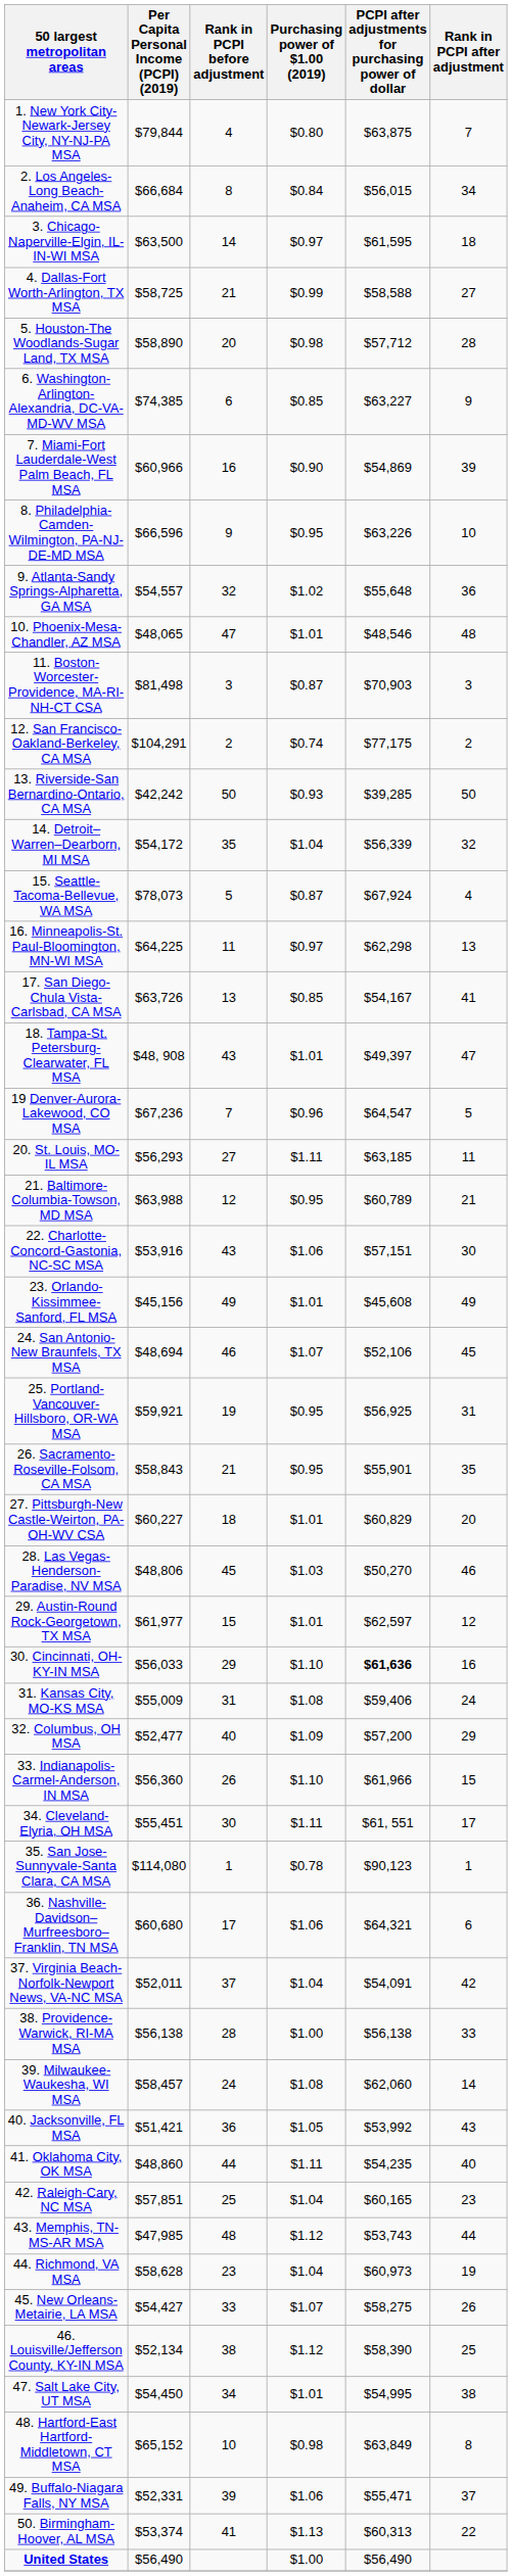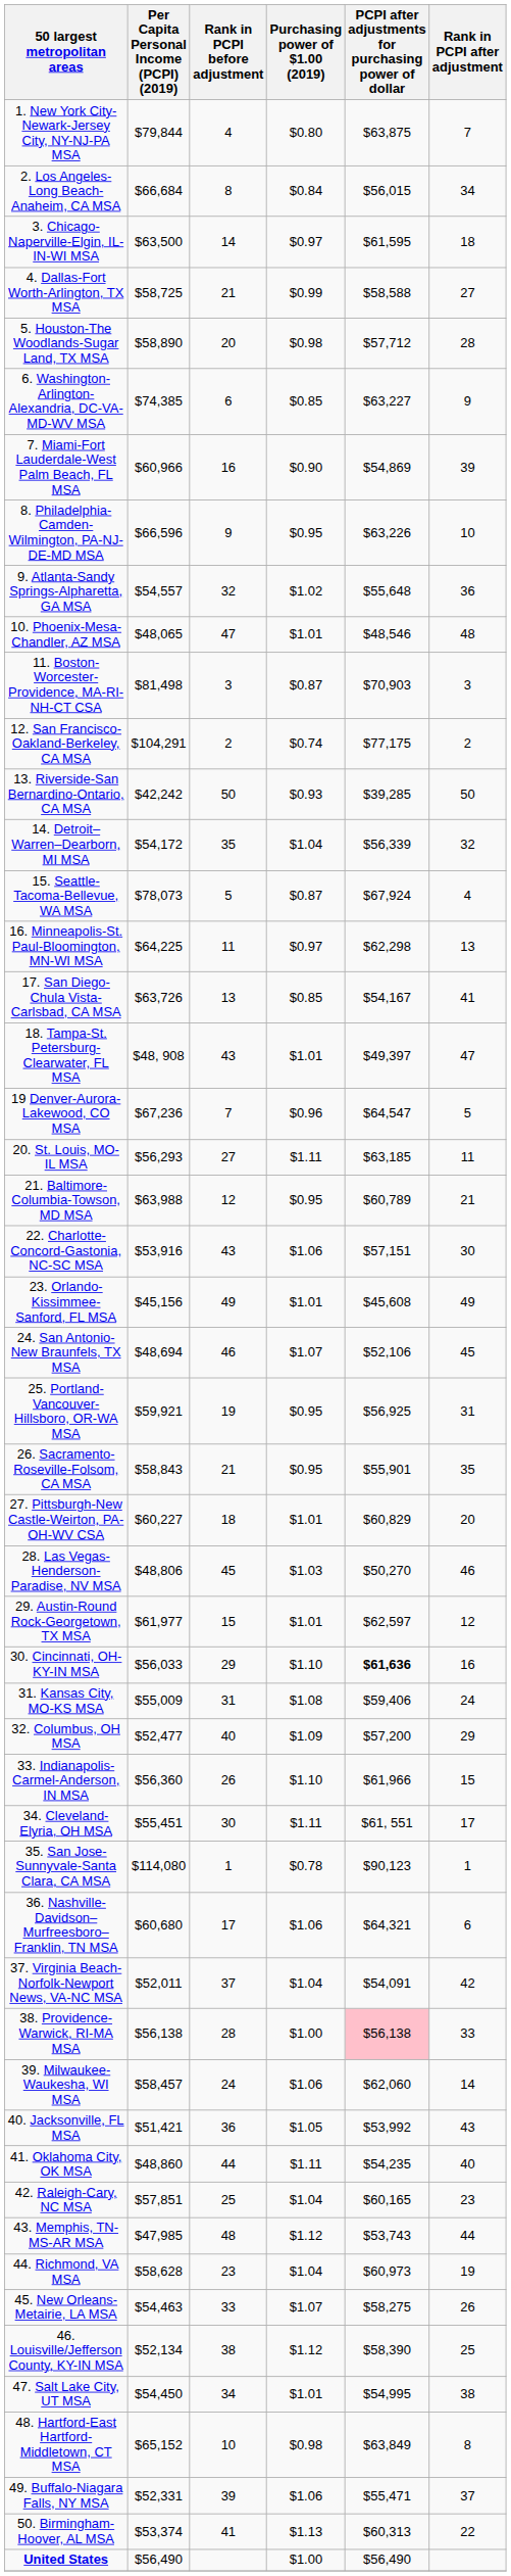 <table class="wikitable sortable" style="text-align:center;">
 <tr>
 <th !  width="400">50 largest <a href='#'>metropolitan areas</a></th>
 <th width="100">Per Capita Personal Income (PCPI) (2019)</th>
 <th width="100">Rank in PCPI before adjustment</th>
 <th width="100">Purchasing power of $1.00 (2019)</th>
 <th width="100">PCPI after adjustments for purchasing power of dollar</th>
 <th width="100">Rank in PCPI after adjustment</th>
 </tr>
 <tr>
 <td>1.  <a href='#'>New York City-Newark-Jersey City, NY-NJ-PA MSA</a></td>
 <td>$79,844</td>
 <td>4</td>
 <td>$0.80</td>
 <td>$63,875</td>
 <td>7</td>
 </tr>
 <tr>
 <td>2.  <a href='#'>Los Angeles-Long Beach-Anaheim, CA MSA</a></td>
 <td>$66,684</td>
 <td>8</td>
 <td>$0.84</td>
 <td>$56,015</td>
 <td>34</td>
 </tr>
 <tr>
 <td>3.  <a href='#'>Chicago-Naperville-Elgin, IL-IN-WI MSA</a></td>
 <td>$63,500</td>
 <td>14</td>
 <td>$0.97</td>
 <td>$61,595</td>
 <td>18</td>
 </tr>
 <tr>
 <td>4.  <a href='#'>Dallas-Fort Worth-Arlington, TX MSA</a></td>
 <td>$58,725</td>
 <td>21</td>
 <td>$0.99</td>
 <td>$58,588</td>
 <td>27</td>
 </tr>
 <tr>
 <td>5.  <a href='#'>Houston-The Woodlands-Sugar Land, TX MSA</a></td>
 <td>$58,890</td>
 <td>20</td>
 <td>$0.98</td>
 <td>$57,712</td>
 <td>28</td>
 </tr>
 <tr>
 <td>6.  <a href='#'>Washington-Arlington-Alexandria, DC-VA-MD-WV MSA</a></td>
 <td>$74,385</td>
 <td>6</td>
 <td>$0.85</td>
 <td>$63,227</td>
 <td>9</td>
 </tr>
 <tr>
 <td>7.  <a href='#'>Miami-Fort Lauderdale-West Palm Beach, FL MSA</a></td>
 <td>$60,966</td>
 <td>16</td>
 <td>$0.90</td>
 <td>$54,869</td>
 <td>39</td>
 </tr>
 <tr>
 <td>8.  <a href='#'>Philadelphia-Camden-Wilmington, PA-NJ-DE-MD MSA</a></td>
 <td>$66,596</td>
 <td>9</td>
 <td>$0.95</td>
 <td>$63,226</td>
 <td>10</td>
 </tr>
 <tr>
 <td>9.  <a href='#'>Atlanta-Sandy Springs-Alpharetta, GA MSA</a></td>
 <td>$54,557</td>
 <td>32</td>
 <td>$1.02</td>
 <td>$55,648</td>
 <td>36</td>
 </tr>
 <tr>
 <td>10. <a href='#'>Phoenix-Mesa-Chandler, AZ MSA</a></td>
 <td>$48,065</td>
 <td>47</td>
 <td>$1.01</td>
 <td>$48,546</td>
 <td>48</td>
 </tr>
 <tr>
 <td>11. <a href='#'>Boston-Worcester-Providence, MA-RI-NH-CT CSA</a></td>
 <td>$81,498</td>
 <td>3</td>
 <td>$0.87</td>
 <td>$70,903</td>
 <td>3</td>
 </tr>
 <tr>
 <td>12. <a href='#'>San Francisco-Oakland-Berkeley, CA MSA</a></td>
 <td>$104,291</td>
 <td>2</td>
 <td>$0.74</td>
 <td>$77,175</td>
 <td>2</td>
 </tr>
 <tr>
 <td>13. <a href='#'>Riverside-San Bernardino-Ontario, CA MSA</a></td>
 <td>$42,242</td>
 <td>50</td>
 <td>$0.93</td>
 <td>$39,285</td>
 <td>50</td>
 </tr>
 <tr>
 <td>14. <a href='#'>Detroit–Warren–Dearborn, MI MSA</a></td>
 <td>$54,172</td>
 <td>35</td>
 <td>$1.04</td>
 <td>$56,339</td>
 <td>32</td>
 </tr>
 <tr>
 <td>15. <a href='#'>Seattle-Tacoma-Bellevue, WA MSA</a></td>
 <td>$78,073</td>
 <td>5</td>
 <td>$0.87</td>
 <td>$67,924</td>
 <td>4</td>
 </tr>
 <tr>
 <td>16. <a href='#'>Minneapolis-St. Paul-Bloomington, MN-WI MSA</a></td>
 <td>$64,225</td>
 <td>11</td>
 <td>$0.97</td>
 <td>$62,298</td>
 <td>13</td>
 </tr>
 <tr>
 <td>17. <a href='#'>San Diego-Chula Vista-Carlsbad, CA MSA</a></td>
 <td>$63,726</td>
 <td>13</td>
 <td>$0.85</td>
 <td>$54,167</td>
 <td>41</td>
 </tr>
 <tr>
 <td>18. <a href='#'>Tampa-St. Petersburg-Clearwater, FL MSA</a></td>
 <td>$48, 908</td>
 <td>43</td>
 <td>$1.01</td>
 <td>$49,397</td>
 <td>47</td>
 </tr>
 <tr>
 <td>19 <a href='#'>Denver-Aurora-Lakewood, CO MSA</a></td>
 <td>$67,236</td>
 <td>7</td>
 <td>$0.96</td>
 <td>$64,547</td>
 <td>5</td>
 </tr>
 <tr>
 <td>20. <a href='#'>St. Louis, MO-IL MSA</a></td>
 <td>$56,293</td>
 <td>27</td>
 <td>$1.11</td>
 <td>$63,185</td>
 <td>11</td>
 </tr>
 <tr>
 <td>21. <a href='#'>Baltimore-Columbia-Towson, MD MSA</a></td>
 <td>$63,988</td>
 <td>12</td>
 <td>$0.95</td>
 <td>$60,789</td>
 <td>21</td>
 </tr>
 <tr>
 <td>22. <a href='#'>Charlotte-Concord-Gastonia, NC-SC MSA</a></td>
 <td>$53,916</td>
 <td>43</td>
 <td>$1.06</td>
 <td>$57,151</td>
 <td>30</td>
 </tr>
 <tr>
 <td>23. <a href='#'>Orlando-Kissimmee-Sanford, FL MSA</a></td>
 <td>$45,156</td>
 <td>49</td>
 <td>$1.01</td>
 <td>$45,608</td>
 <td>49</td>
 </tr>
 <tr>
 <td>24. <a href='#'>San Antonio-New Braunfels, TX MSA</a></td>
 <td>$48,694</td>
 <td>46</td>
 <td>$1.07</td>
 <td>$52,106</td>
 <td>45</td>
 </tr>
 <tr>
 <td>25. <a href='#'>Portland-Vancouver-Hillsboro, OR-WA MSA</a></td>
 <td>$59,921</td>
 <td>19</td>
 <td>$0.95</td>
 <td>$56,925</td>
 <td>31</td>
 </tr>
 <tr>
 <td>26. <a href='#'>Sacramento-Roseville-Folsom, CA MSA</a></td>
 <td>$58,843</td>
 <td>21</td>
 <td>$0.95</td>
 <td>$55,901</td>
 <td>35</td>
 </tr>
 <tr>
 <td>27. <a href='#'>Pittsburgh-New Castle-Weirton, PA-OH-WV CSA</a></td>
 <td>$60,227</td>
 <td>18</td>
 <td>$1.01</td>
 <td>$60,829</td>
 <td>20</td>
 </tr>
 <tr>
 <td>28. <a href='#'>Las Vegas-Henderson-Paradise, NV MSA</a></td>
 <td>$48,806</td>
 <td>45</td>
 <td>$1.03</td>
 <td>$50,270</td>
 <td>46</td>
 </tr>
 <tr>
 <td>29. <a href='#'>Austin-Round Rock-Georgetown, TX MSA</a></td>
 <td>$61,977</td>
 <td>15</td>
 <td>$1.01</td>
 <td>$62,597</td>
 <td>12</td>
 </tr>
 <tr>
 <td>30. <a href='#'>Cincinnati, OH-KY-IN MSA</a></td>
 <td>$56,033</td>
 <td>29</td>
 <td>$1.10</td>
 <td><strong>$61,636</strong></td>
 <td>16</td>
 </tr>
 <tr>
 <td>31. <a href='#'>Kansas City, MO-KS MSA</a></td>
 <td>$55,009</td>
 <td>31</td>
 <td>$1.08</td>
 <td>$59,406</td>
 <td>24</td>
 </tr>
 <tr>
 <td>32. <a href='#'>Columbus, OH MSA</a></td>
 <td>$52,477</td>
 <td>40</td>
 <td>$1.09</td>
 <td>$57,200</td>
 <td>29</td>
 </tr>
 <tr>
 <td>33. <a href='#'>Indianapolis-Carmel-Anderson, IN MSA</a></td>
 <td>$56,360</td>
 <td>26</td>
 <td>$1.10</td>
 <td>$61,966</td>
 <td>15</td>
 </tr>
 <tr>
 <td>34. <a href='#'>Cleveland-Elyria, OH MSA</a></td>
 <td>$55,451</td>
 <td>30</td>
 <td>$1.11</td>
 <td>$61, 551</td>
 <td>17</td>
 </tr>
 <tr>
 <td>35. <a href='#'>San Jose-Sunnyvale-Santa Clara, CA MSA</a></td>
 <td>$114,080</td>
 <td>1</td>
 <td>$0.78</td>
 <td>$90,123</td>
 <td>1</td>
 </tr>
 <tr>
 <td>36. <a href='#'>Nashville-Davidson–Murfreesboro–Franklin, TN MSA</a></td>
 <td>$60,680</td>
 <td>17</td>
 <td>$1.06</td>
 <td>$64,321</td>
 <td>6</td>
 </tr>
 <tr>
 <td>37. <a href='#'>Virginia Beach-Norfolk-Newport News, VA-NC MSA</a></td>
 <td>$52,011</td>
 <td>37</td>
 <td>$1.04</td>
 <td>$54,091</td>
 <td>42</td>
 </tr>
 <tr>
 <td>38. <a href='#'>Providence-Warwick, RI-MA MSA</a></td>
 <td>$56,138</td>
 <td>28</td>
 <td>$1.00</td>
-<td>$56,138</td>
+<td style="background: pink;">$56,138</td>
 <td>33</td>
 </tr>
 <tr>
 <td>39. <a href='#'>Milwaukee-Waukesha, WI MSA</a></td>
 <td>$58,457</td>
 <td>24</td>
-<td>$1.08</td>
+<td>$1.06</td>
 <td>$62,060</td>
 <td>14</td>
 </tr>
 <tr>
 <td>40. <a href='#'>Jacksonville, FL MSA</a></td>
 <td>$51,421</td>
 <td>36</td>
 <td>$1.05</td>
 <td>$53,992</td>
 <td>43</td>
 </tr>
 <tr>
 <td>41. <a href='#'>Oklahoma City, OK MSA</a></td>
 <td>$48,860</td>
 <td>44</td>
 <td>$1.11</td>
 <td>$54,235</td>
 <td>40</td>
 </tr>
 <tr>
 <td>42. <a href='#'>Raleigh-Cary, NC MSA</a></td>
 <td>$57,851</td>
 <td>25</td>
 <td>$1.04</td>
 <td>$60,165</td>
 <td>23</td>
 </tr>
 <tr>
 <td>43. <a href='#'>Memphis, TN-MS-AR MSA</a></td>
 <td>$47,985</td>
 <td>48</td>
 <td>$1.12</td>
 <td>$53,743</td>
 <td>44</td>
 </tr>
 <tr>
 <td>44. <a href='#'>Richmond, VA MSA</a></td>
 <td>$58,628</td>
 <td>23</td>
 <td>$1.04</td>
 <td>$60,973</td>
 <td>19</td>
 </tr>
 <tr>
 <td>45. <a href='#'>New Orleans-Metairie, LA MSA</a></td>
-<td>$54,427</td>
+<td>$54,463</td>
 <td>33</td>
 <td>$1.07</td>
 <td>$58,275</td>
 <td>26</td>
 </tr>
 <tr>
 <td>46. <a href='#'>Louisville/Jefferson County, KY-IN MSA</a></td>
 <td>$52,134</td>
 <td>38</td>
 <td>$1.12</td>
 <td>$58,390</td>
 <td>25</td>
 </tr>
 <tr>
 <td>47. <a href='#'>Salt Lake City, UT MSA</a></td>
 <td>$54,450</td>
 <td>34</td>
 <td>$1.01</td>
 <td>$54,995</td>
 <td>38</td>
 </tr>
 <tr>
 <td>48. <a href='#'>Hartford-East Hartford-Middletown, CT MSA</a></td>
 <td>$65,152</td>
 <td>10</td>
 <td>$0.98</td>
 <td>$63,849</td>
 <td>8</td>
 </tr>
 <tr>
 <td>49. <a href='#'>Buffalo-Niagara Falls, NY MSA</a></td>
 <td>$52,331</td>
 <td>39</td>
 <td>$1.06</td>
 <td>$55,471</td>
 <td>37</td>
 </tr>
 <tr>
 <td>50. <a href='#'>Birmingham-Hoover, AL MSA</a></td>
 <td>$53,374</td>
 <td>41</td>
 <td>$1.13</td>
 <td>$60,313</td>
 <td>22</td>
 </tr>
 <tr>
 <td><strong><a href='#'>United States</a></strong></td>
 <td>$56,490</td>
 <td></td>
 <td>$1.00</td>
 <td>$56,490</td>
 <td></td>
 </tr>
 <tr>
 </tr>
 </table>
